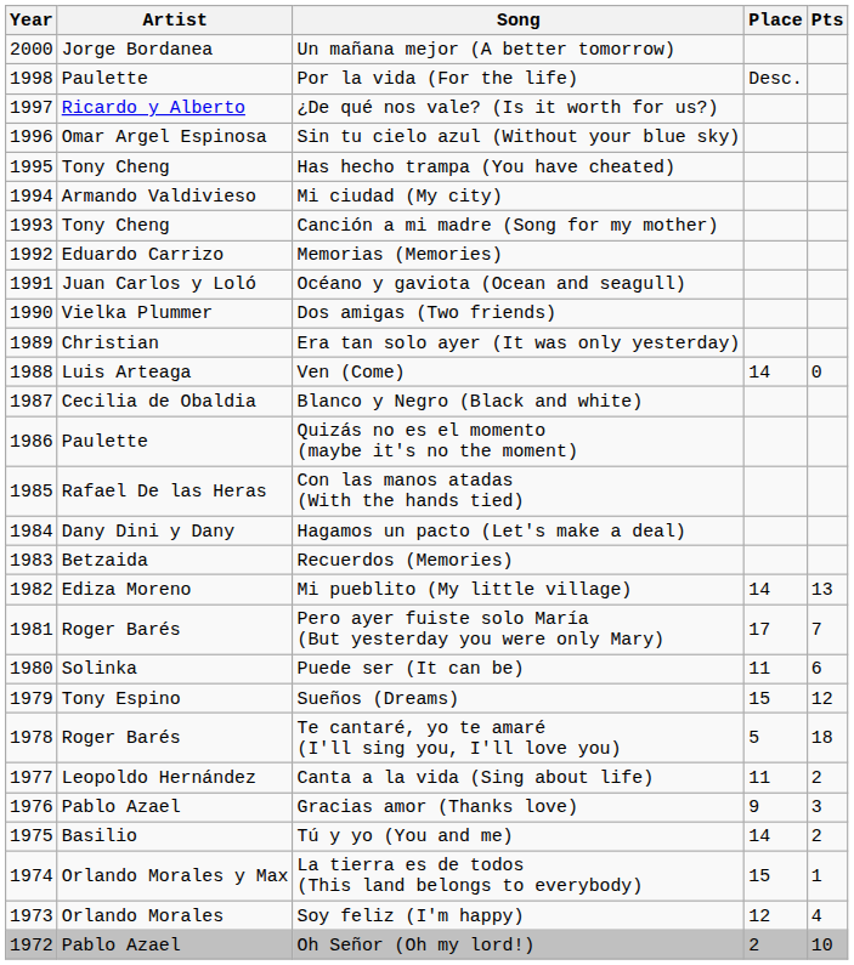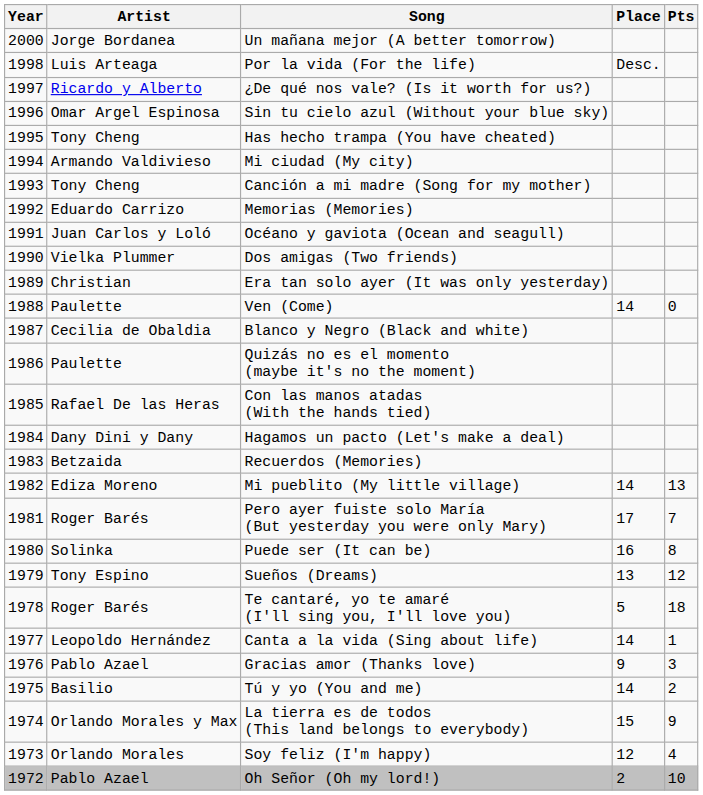 <table class="sortable wikitable">
 <tr>
 <th>Year</th>
 <th>Artist</th>
 <th>Song</th>
 <th>Place</th>
 <th>Pts</th>
 </tr>
 <tr>
 <td>2000</td>
 <td>Jorge Bordanea</td>
 <td>Un mañana mejor (A better tomorrow)</td>
 <td></td>
 <td></td>
 </tr>
 <tr>
 <td>1998</td>
-<td>Paulette</td>
+<td>Luis Arteaga</td>
 <td>Por la vida (For the life)</td>
 <td>Desc.</td>
 <td></td>
 </tr>
 <tr>
 <td>1997</td>
 <td><a href='#'>Ricardo y Alberto</a></td>
 <td>¿De qué nos vale? (Is it worth for us?)</td>
 <td></td>
 <td></td>
 </tr>
 <tr>
 <td>1996</td>
 <td>Omar Argel Espinosa</td>
 <td>Sin tu cielo azul (Without your blue sky)</td>
 <td></td>
 <td></td>
 </tr>
 <tr>
 <td>1995</td>
 <td>Tony Cheng</td>
 <td>Has hecho trampa (You have cheated)</td>
 <td></td>
 <td></td>
 </tr>
 <tr>
 <td>1994</td>
 <td>Armando Valdivieso</td>
 <td>Mi ciudad (My city)</td>
 <td></td>
 <td></td>
 </tr>
 <tr>
 <td>1993</td>
 <td>Tony Cheng</td>
 <td>Canción a mi madre (Song for my mother)</td>
 <td></td>
 <td></td>
 </tr>
 <tr>
 <td>1992</td>
 <td>Eduardo Carrizo</td>
 <td>Memorias (Memories)</td>
 <td></td>
 <td></td>
 </tr>
 <tr>
 <td>1991</td>
 <td>Juan Carlos y Loló</td>
 <td>Océano y gaviota (Ocean and seagull)</td>
 <td></td>
 <td></td>
 </tr>
 <tr>
 <td>1990</td>
 <td>Vielka Plummer</td>
 <td>Dos amigas (Two friends)</td>
 <td></td>
 <td></td>
 </tr>
 <tr>
 <td>1989</td>
 <td>Christian</td>
 <td>Era tan solo ayer (It was only yesterday)</td>
 <td></td>
 <td></td>
 </tr>
 <tr>
 <td>1988</td>
-<td>Luis Arteaga</td>
+<td>Paulette</td>
 <td>Ven (Come)</td>
 <td>14</td>
 <td>0</td>
 </tr>
 <tr>
 <td>1987</td>
 <td>Cecilia de Obaldia</td>
 <td>Blanco y Negro (Black and white)</td>
 <td></td>
 <td></td>
 </tr>
 <tr>
 <td>1986</td>
 <td>Paulette</td>
 <td>Quizás no es el momento<br>(maybe it's no the moment)</td>
 <td></td>
 <td></td>
 </tr>
 <tr>
 <td>1985</td>
 <td>Rafael De las Heras</td>
 <td>Con las manos atadas<br>(With the hands tied)</td>
 <td></td>
 <td></td>
 </tr>
 <tr>
 <td>1984</td>
 <td>Dany Dini y Dany</td>
 <td>Hagamos un pacto (Let's make a deal)</td>
 <td></td>
 <td></td>
 </tr>
 <tr>
 <td>1983</td>
 <td>Betzaida</td>
 <td>Recuerdos (Memories)</td>
 <td></td>
 <td></td>
 </tr>
 <tr>
 <td>1982</td>
 <td>Ediza Moreno</td>
 <td>Mi pueblito (My little village)</td>
 <td>14</td>
 <td>13</td>
 </tr>
 <tr>
 <td>1981</td>
 <td>Roger Barés</td>
 <td>Pero ayer fuiste solo María<br>(But yesterday you were only Mary)</td>
 <td>17</td>
 <td>7</td>
 </tr>
 <tr>
 <td>1980</td>
 <td>Solinka</td>
 <td>Puede ser (It can be)</td>
-<td>11</td>
-<td>6</td>
+<td>16</td>
+<td>8</td>
 </tr>
 <tr>
 <td>1979</td>
 <td>Tony Espino</td>
 <td>Sueños (Dreams)</td>
-<td>15</td>
+<td>13</td>
 <td>12</td>
 </tr>
 <tr>
 <td>1978</td>
 <td>Roger Barés</td>
 <td>Te cantaré, yo te amaré<br>(I'll sing you, I'll love you)</td>
 <td>5</td>
 <td>18</td>
 </tr>
 <tr>
 <td>1977</td>
 <td>Leopoldo Hernández</td>
 <td>Canta a la vida (Sing about life)</td>
-<td>11</td>
-<td>2</td>
+<td>14</td>
+<td>1</td>
 </tr>
 <tr>
 <td>1976</td>
 <td>Pablo Azael</td>
 <td>Gracias amor (Thanks love)</td>
 <td>9</td>
 <td>3</td>
 </tr>
 <tr>
 <td>1975</td>
 <td>Basilio</td>
 <td>Tú y yo (You and me)</td>
 <td>14</td>
 <td>2</td>
 </tr>
 <tr>
 <td>1974</td>
 <td>Orlando Morales y Max</td>
 <td>La tierra es de todos<br>(This land belongs to everybody)</td>
 <td>15</td>
-<td>1</td>
+<td>9</td>
 </tr>
 <tr>
 <td>1973</td>
 <td>Orlando Morales</td>
 <td>Soy feliz (I'm happy)</td>
 <td>12</td>
 <td>4</td>
 </tr>
 <tr bgcolor="silver">
 <td>1972</td>
 <td>Pablo Azael</td>
 <td>Oh Señor (Oh my lord!)</td>
 <td>2</td>
 <td>10</td>
 </tr>
 </table>
